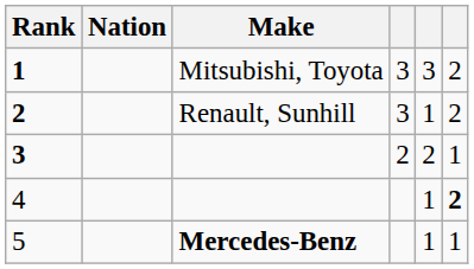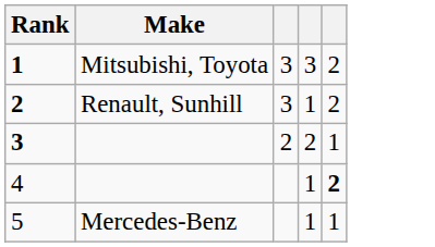 <table class="wikitable sortable">
 <tr>
 <th>Rank</th>
-<th>Nation</th>
 <th>Make</th>
 <th></th>
 <th></th>
 <th></th>
 </tr>
 <tr>
 <td><strong>1</strong></td>
-<td align="left"></td>
 <td>Mitsubishi, Toyota</td>
 <td>3</td>
 <td>3</td>
 <td>2</td>
 </tr>
 <tr>
 <td><strong>2</strong></td>
-<td align="left"></td>
 <td>Renault, Sunhill</td>
 <td>3</td>
 <td>1</td>
 <td>2</td>
 </tr>
 <tr>
 <td><strong>3</strong></td>
-<td align="left"></td>
 <td></td>
 <td>2</td>
 <td>2</td>
 <td>1</td>
 </tr>
 <tr>
 <td>4</td>
-<td align="left"></td>
 <td></td>
 <td></td>
 <td>1</td>
 <td><strong>2</strong></td>
 </tr>
 <tr>
 <td>5</td>
-<td align="left"></td>
-<td><strong>Mercedes-Benz</strong></td>
+<td>Mercedes-Benz</td>
 <td></td>
 <td>1</td>
 <td>1</td>
 </tr>
 </table>
